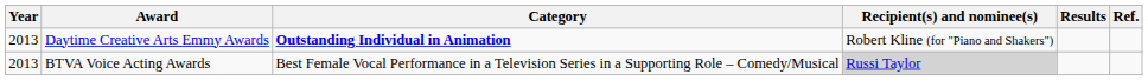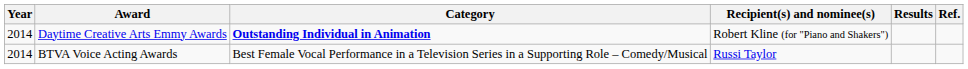 <table class="wikitable">
 <tr>
 <th>Year</th>
 <th>Award</th>
 <th>Category</th>
 <th>Recipient(s) and nominee(s)</th>
 <th>Results</th>
 <th>Ref.</th>
 </tr>
 <tr>
-<td>2013</td>
+<td>2014</td>
 <td><a href='#'>Daytime Creative Arts Emmy Awards</a></td>
 <td><strong><a href='#'>Outstanding Individual in Animation</a></strong></td>
 <td>Robert Kline <small>(for "Piano and Shakers")</small></td>
 <td></td>
 <td style="text-align:center;"></td>
 </tr>
 <tr>
-<td>2013</td>
+<td>2014</td>
 <td>BTVA Voice Acting Awards</td>
 <td>Best Female Vocal Performance in a Television Series in a Supporting Role – Comedy/Musical</td>
-<td style="background: lightgrey;"><a href='#'>Russi Taylor</a></td>
+<td><a href='#'>Russi Taylor</a></td>
 <td></td>
 <td style="text-align:center;"></td>
 </tr>
 </table>
